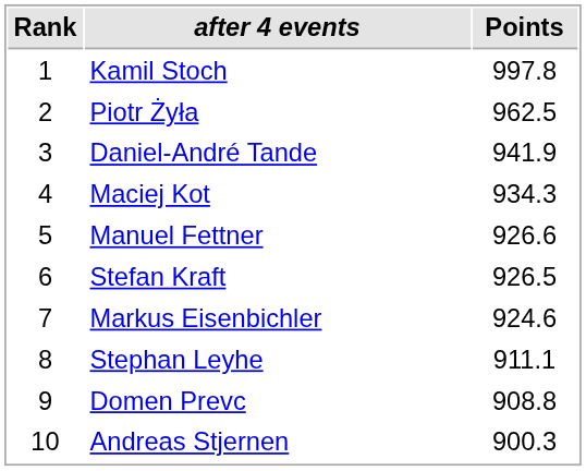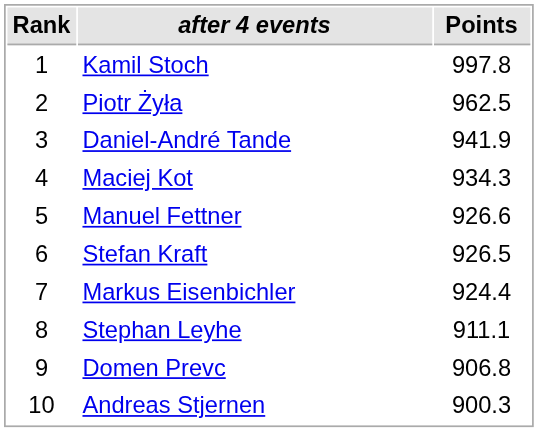 <table cellspacing="1" cellpadding="3" style="border:1px solid #AAAAAA;font-size:86%">
 <tr style="background-color: #E4E4E4;">
 <th style="border-bottom:1px solid #AAAAAA; width: 10px;">Rank</th>
 <th style="border-bottom:1px solid #AAAAAA; width: 200px;"><em>after 4 events</em></th>
 <th style="border-bottom:1px solid #AAAAAA; width: 50px;">Points</th>
 </tr>
 <tr>
 <td align=center>1</td>
 <td> <a href='#'>Kamil Stoch</a></td>
 <td align=center>997.8</td>
 </tr>
 <tr>
 <td align=center>2</td>
 <td> <a href='#'>Piotr Żyła</a></td>
 <td align=center>962.5</td>
 </tr>
 <tr>
 <td align=center>3</td>
 <td> <a href='#'>Daniel-André Tande</a></td>
 <td align=center>941.9</td>
 </tr>
 <tr>
 <td align=center>4</td>
 <td> <a href='#'>Maciej Kot</a></td>
 <td align=center>934.3</td>
 </tr>
 <tr>
 <td align=center>5</td>
 <td> <a href='#'>Manuel Fettner</a></td>
 <td align=center>926.6</td>
 </tr>
 <tr>
 <td align=center>6</td>
 <td> <a href='#'>Stefan Kraft</a></td>
 <td align=center>926.5</td>
 </tr>
 <tr>
 <td align=center>7</td>
 <td> <a href='#'>Markus Eisenbichler</a></td>
-<td align=center>924.6</td>
+<td align=center>924.4</td>
 </tr>
 <tr>
 <td align=center>8</td>
 <td> <a href='#'>Stephan Leyhe</a></td>
 <td align=center>911.1</td>
 </tr>
 <tr>
 <td align=center>9</td>
 <td> <a href='#'>Domen Prevc</a></td>
-<td align=center>908.8</td>
+<td align=center>906.8</td>
 </tr>
 <tr>
 <td align=center>10</td>
 <td> <a href='#'>Andreas Stjernen</a></td>
 <td align=center>900.3</td>
 </tr>
 </table>
